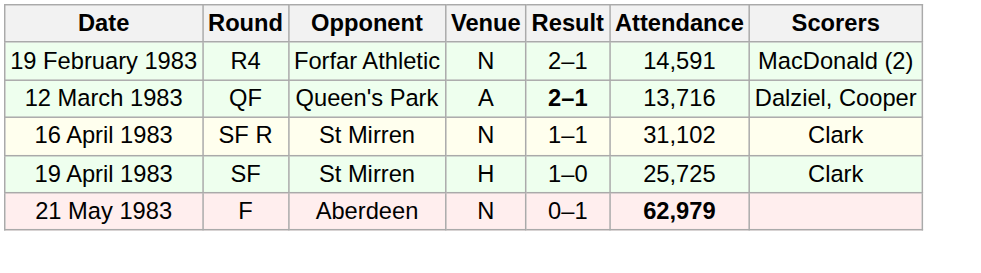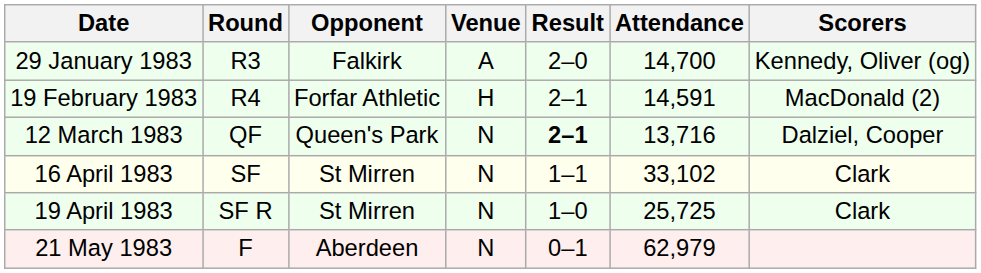 <table class="wikitable sortable" style="font-size:100%; text-align:center">
 <tr>
 <th>Date</th>
 <th>Round</th>
 <th>Opponent</th>
 <th>Venue</th>
 <th>Result</th>
 <th>Attendance</th>
 <th>Scorers</th>
 </tr>
 <tr bgcolor = "#EEFFEE">
+<td>29 January 1983</td>
+<td>R3</td>
+<td>Falkirk</td>
+<td>A</td>
+<td>2–0</td>
+<td>14,700</td>
+<td>Kennedy, Oliver (og)</td>
+</tr>
+<tr bgcolor = "#EEFFEE">
 <td>19 February 1983</td>
 <td>R4</td>
 <td>Forfar Athletic</td>
-<td>N</td>
+<td>H</td>
 <td>2–1</td>
 <td>14,591</td>
 <td>MacDonald (2)</td>
 </tr>
 <tr bgcolor = "#EEFFEE">
 <td>12 March 1983</td>
 <td>QF</td>
 <td>Queen's Park</td>
-<td>A</td>
+<td>N</td>
 <td><strong>2–1</strong></td>
 <td>13,716</td>
 <td>Dalziel, Cooper</td>
 </tr>
 <tr bgcolor = "#FFFFEE">
 <td>16 April 1983</td>
-<td>SF R</td>
+<td>SF</td>
 <td>St Mirren</td>
 <td>N</td>
 <td>1–1</td>
-<td>31,102</td>
+<td>33,102</td>
 <td>Clark</td>
 </tr>
 <tr bgcolor = "#EEFFEE">
 <td>19 April 1983</td>
-<td>SF</td>
+<td>SF R</td>
 <td>St Mirren</td>
-<td>H</td>
+<td>N</td>
 <td>1–0</td>
 <td>25,725</td>
 <td>Clark</td>
 </tr>
 <tr bgcolor = "#FFEEEE">
 <td>21 May 1983</td>
 <td>F</td>
 <td>Aberdeen</td>
 <td>N</td>
 <td>0–1</td>
-<td><strong>62,979</strong></td>
+<td>62,979</td>
 <td></td>
 </tr>
 </table>
